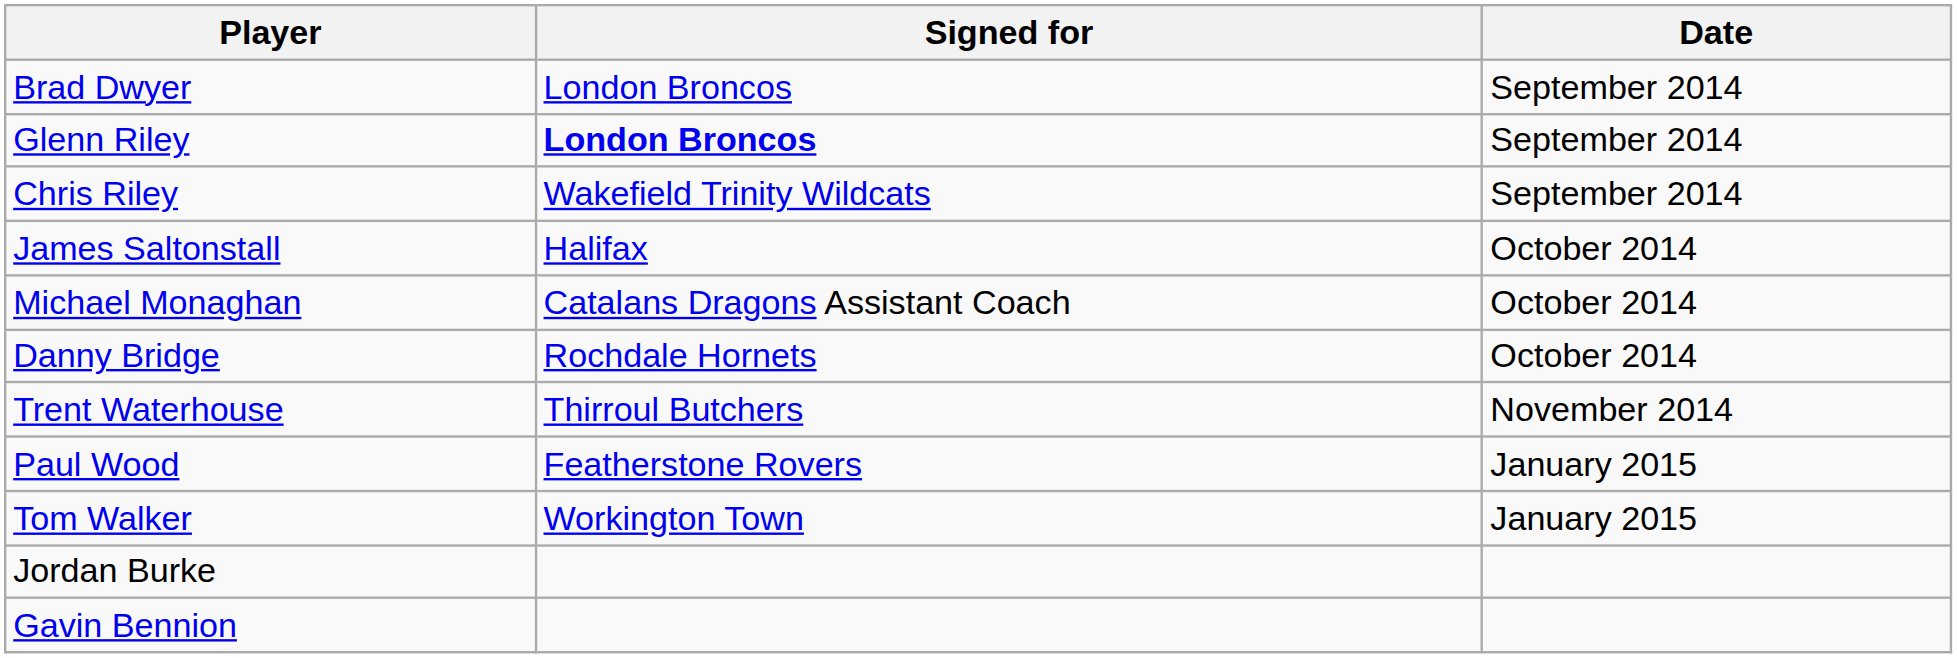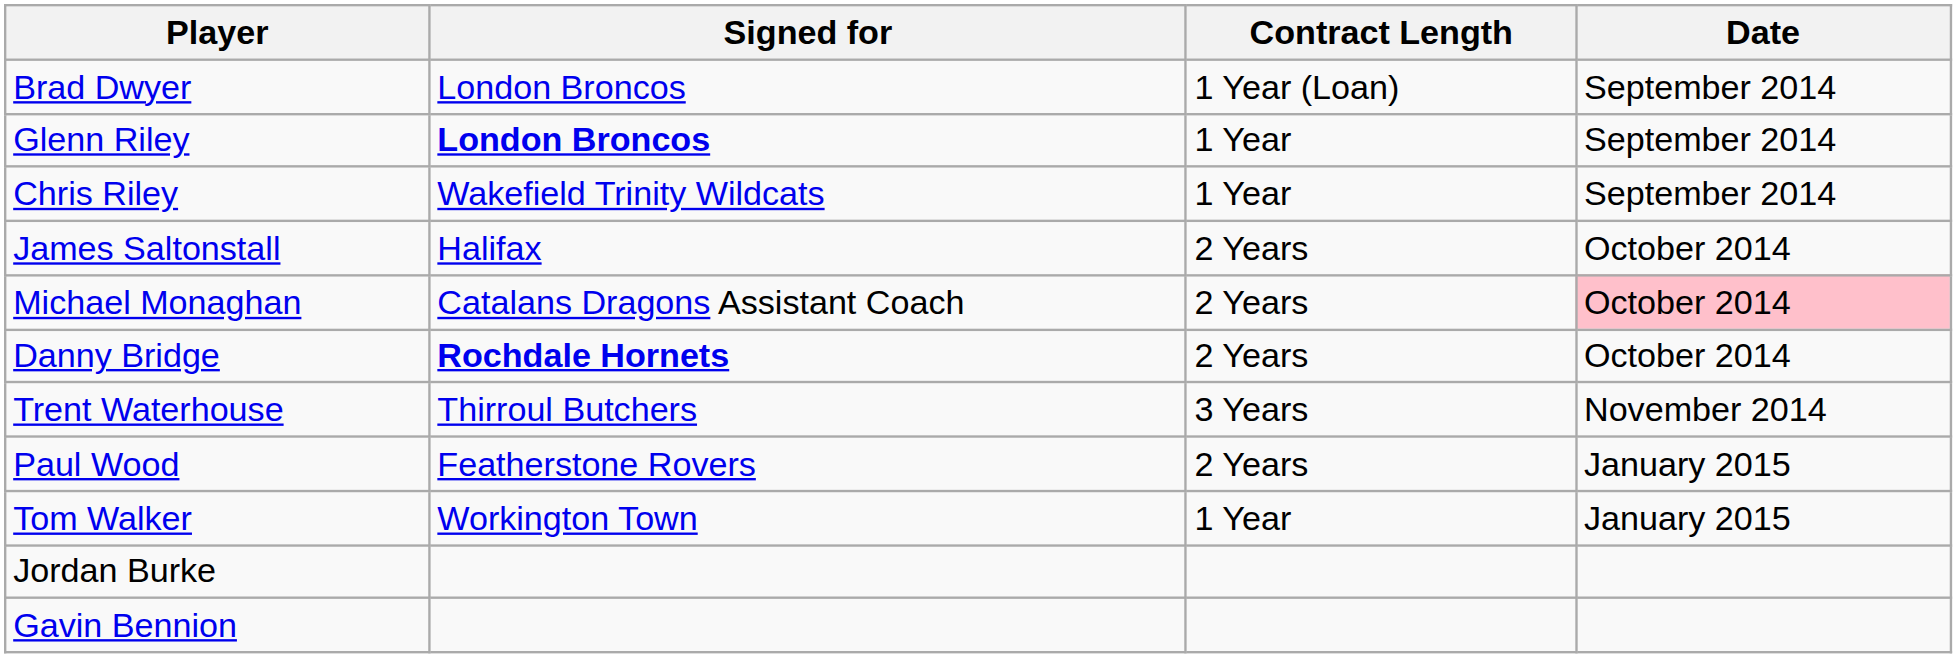 <table class="wikitable"  style="width:65%; font-size:90%;">
 <tr>
 <th>Player</th>
 <th>Signed for</th>
+<th>Contract Length</th>
 <th>Date</th>
 </tr>
 <tr>
 <td> <a href='#'>Brad Dwyer</a></td>
 <td><a href='#'>London Broncos</a></td>
+<td>1 Year (Loan)</td>
 <td>September 2014</td>
 </tr>
 <tr>
 <td> <a href='#'>Glenn Riley</a></td>
 <td><strong><a href='#'>London Broncos</a></strong></td>
+<td>1 Year</td>
 <td>September 2014</td>
 </tr>
 <tr>
 <td> <a href='#'>Chris Riley</a></td>
 <td><a href='#'>Wakefield Trinity Wildcats</a></td>
+<td>1 Year</td>
 <td>September 2014</td>
 </tr>
 <tr>
 <td> <a href='#'>James Saltonstall</a></td>
 <td><a href='#'>Halifax</a></td>
+<td>2 Years</td>
 <td>October 2014</td>
 </tr>
 <tr>
 <td> <a href='#'>Michael Monaghan</a></td>
 <td><a href='#'>Catalans Dragons</a> Assistant Coach</td>
-<td>October 2014</td>
+<td>2 Years</td>
+<td style="background: pink;">October 2014</td>
 </tr>
 <tr>
 <td> <a href='#'>Danny Bridge</a></td>
-<td><a href='#'>Rochdale Hornets</a></td>
+<td><strong><a href='#'>Rochdale Hornets</a></strong></td>
+<td>2 Years</td>
 <td>October 2014</td>
 </tr>
 <tr>
 <td> <a href='#'>Trent Waterhouse</a></td>
 <td><a href='#'>Thirroul Butchers</a></td>
+<td>3 Years</td>
 <td>November 2014</td>
 </tr>
 <tr>
 <td> <a href='#'>Paul Wood</a></td>
 <td><a href='#'>Featherstone Rovers</a></td>
+<td>2 Years</td>
 <td>January 2015</td>
 </tr>
 <tr>
 <td> <a href='#'>Tom Walker</a></td>
 <td><a href='#'>Workington Town</a></td>
+<td>1 Year</td>
 <td>January 2015</td>
 </tr>
 <tr>
 <td> Jordan Burke</td>
+<td></td>
 <td></td>
 <td></td>
 </tr>
 <tr>
 <td> <a href='#'>Gavin Bennion</a></td>
 <td></td>
 <td></td>
+<td></td>
 </tr>
 </table>
